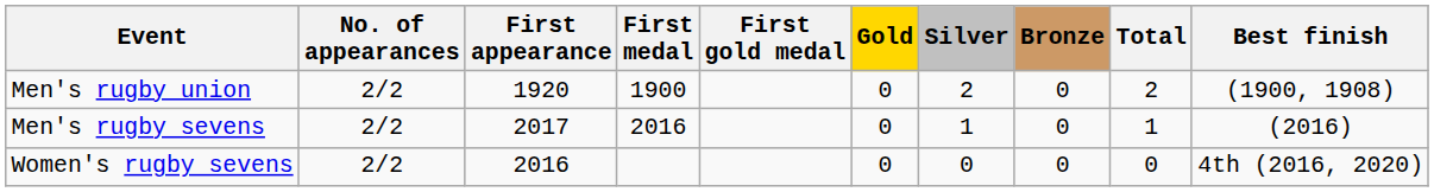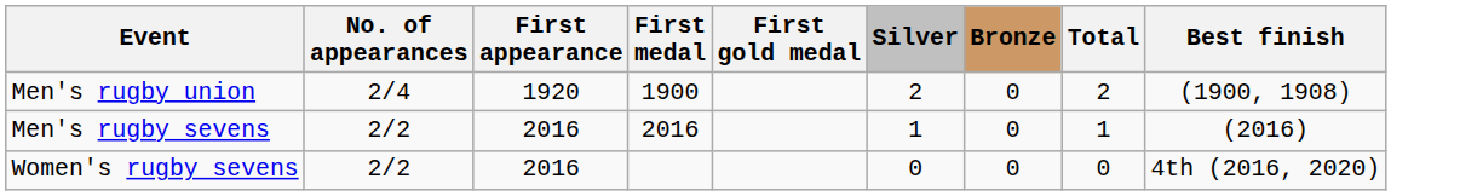 <table class="wikitable sortable" style="text-align:center">
 <tr>
 <th>Event</th>
 <th>No. of<br>appearances</th>
 <th>First<br>appearance</th>
 <th>First<br>medal</th>
 <th>First<br>gold medal</th>
-<th style="background-color:gold;">Gold</th>
 <th style="background-color:silver;">Silver</th>
 <th style="background-color:#c96;">Bronze</th>
 <th>Total</th>
 <th>Best finish</th>
 </tr>
 <tr>
 <td style="text-align:left">Men's <a href='#'>rugby union</a></td>
-<td>2/2</td>
+<td>2/4</td>
 <td>1920</td>
 <td>1900</td>
 <td></td>
-<td>0</td>
 <td>2</td>
 <td>0</td>
 <td>2</td>
 <td> (1900, 1908)</td>
 </tr>
 <tr>
 <td style="text-align:left">Men's <a href='#'>rugby sevens</a></td>
 <td>2/2</td>
-<td>2017</td>
+<td>2016</td>
 <td>2016</td>
 <td></td>
-<td>0</td>
 <td>1</td>
 <td>0</td>
 <td>1</td>
 <td> (2016)</td>
 </tr>
 <tr>
 <td style="text-align:left">Women's <a href='#'>rugby sevens</a></td>
 <td>2/2</td>
 <td>2016</td>
 <td></td>
 <td></td>
 <td>0</td>
 <td>0</td>
 <td>0</td>
-<td>0</td>
 <td>4th (2016, 2020)</td>
 </tr>
 </table>
